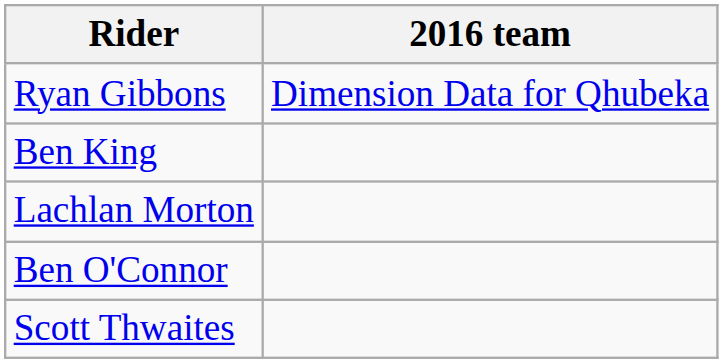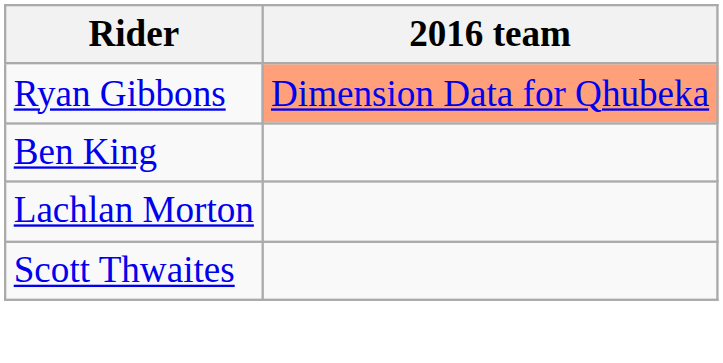 <table class="wikitable">
 <tr>
 <th>Rider</th>
 <th>2016 team</th>
 </tr>
 <tr>
 <td><a href='#'>Ryan Gibbons</a></td>
-<td><a href='#'>Dimension Data for Qhubeka</a></td>
+<td style="background: lightsalmon;"><a href='#'>Dimension Data for Qhubeka</a></td>
 </tr>
 <tr>
 <td><a href='#'>Ben King</a></td>
 <td></td>
 </tr>
 <tr>
 <td><a href='#'>Lachlan Morton</a></td>
 <td></td>
 </tr>
 <tr>
-<td><a href='#'>Ben O'Connor</a></td>
-<td></td>
-</tr>
-<tr>
 <td><a href='#'>Scott Thwaites</a></td>
 <td></td>
 </tr>
 </table>
